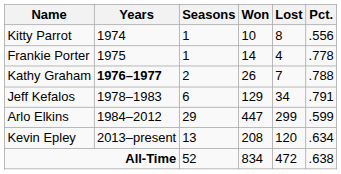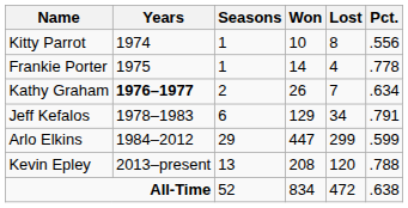 <table class="wikitable sortable">
 <tr>
 <th>Name</th>
 <th>Years</th>
 <th>Seasons</th>
 <th>Won</th>
 <th>Lost</th>
 <th>Pct.</th>
 </tr>
 <tr>
 <td>Kitty Parrot</td>
 <td>1974</td>
 <td>1</td>
 <td>10</td>
 <td>8</td>
 <td>.556</td>
 </tr>
 <tr>
 <td>Frankie Porter</td>
 <td>1975</td>
 <td>1</td>
 <td>14</td>
 <td>4</td>
 <td>.778</td>
 </tr>
 <tr>
 <td>Kathy Graham</td>
 <td><strong>1976–1977</strong></td>
 <td>2</td>
 <td>26</td>
 <td>7</td>
-<td>.788</td>
+<td>.634</td>
 </tr>
 <tr>
 <td>Jeff Kefalos</td>
 <td>1978–1983</td>
 <td>6</td>
 <td>129</td>
 <td>34</td>
 <td>.791</td>
 </tr>
 <tr>
 <td>Arlo Elkins</td>
 <td>1984–2012</td>
 <td>29</td>
 <td>447</td>
 <td>299</td>
 <td>.599</td>
 </tr>
 <tr>
 <td>Kevin Epley</td>
 <td>2013–present</td>
 <td>13</td>
 <td>208</td>
 <td>120</td>
-<td>.634</td>
+<td>.788</td>
 </tr>
 <tr class="sortbottom">
 <td colspan="2" align="right"><strong>All-Time</strong></td>
 <td>52</td>
 <td>834</td>
 <td>472</td>
 <td>.638</td>
 </tr>
 </table>
